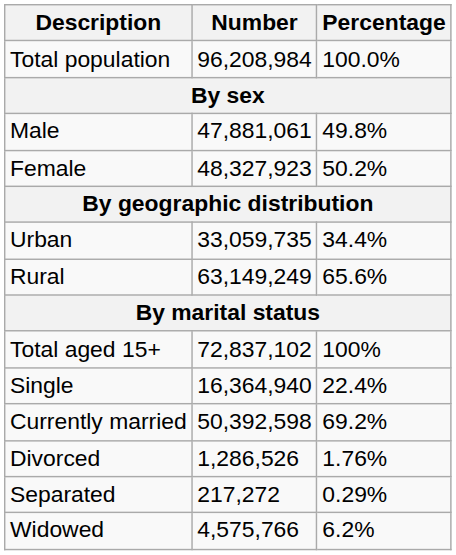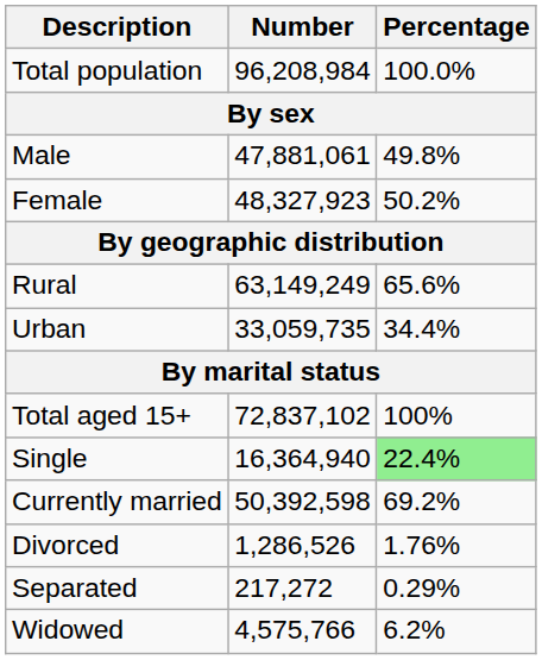 <table class="wikitable floatright">
 <tr>
 <th>Description</th>
 <th>Number</th>
 <th>Percentage</th>
 </tr>
 <tr>
 <td>Total population</td>
 <td>96,208,984</td>
 <td>100.0%</td>
 </tr>
 <tr>
 <th colspan="3">By sex</th>
 </tr>
 <tr>
 <td>Male</td>
 <td>47,881,061</td>
 <td>49.8%</td>
 </tr>
 <tr>
 <td>Female</td>
 <td>48,327,923</td>
 <td>50.2%</td>
 </tr>
 <tr>
 <th colspan="3">By geographic distribution</th>
 </tr>
 <tr>
+<td>Rural</td>
+<td>63,149,249</td>
+<td>65.6%</td>
+</tr>
+<tr>
 <td>Urban</td>
 <td>33,059,735</td>
 <td>34.4%</td>
-</tr>
-<tr>
-<td>Rural</td>
-<td>63,149,249</td>
-<td>65.6%</td>
 </tr>
 <tr>
 <th colspan="3">By marital status</th>
 </tr>
 <tr>
 <td>Total aged 15+</td>
 <td>72,837,102</td>
 <td>100%</td>
 </tr>
 <tr>
 <td>Single</td>
 <td>16,364,940</td>
-<td>22.4%</td>
+<td style="background: lightgreen;">22.4%</td>
 </tr>
 <tr>
 <td>Currently married</td>
 <td>50,392,598</td>
 <td>69.2%</td>
 </tr>
 <tr>
 <td>Divorced</td>
 <td>1,286,526</td>
 <td>1.76%</td>
 </tr>
 <tr>
 <td>Separated</td>
 <td>217,272</td>
 <td>0.29%</td>
 </tr>
 <tr>
 <td>Widowed</td>
 <td>4,575,766</td>
 <td>6.2%</td>
 </tr>
 </table>
